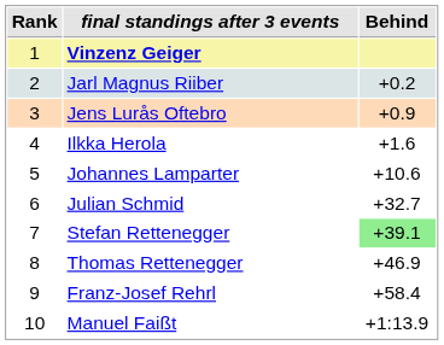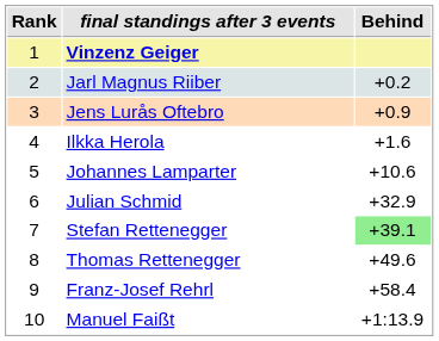 <table cellspacing="1" cellpadding="3" style="border:1px solid #AAAAAA;font-size:86%">
 <tr style="background-color: #E4E4E4;">
 <th style="border-bottom:1px solid #AAAAAA; width: 10px;">Rank</th>
 <th style="border-bottom:1px solid #AAAAAA; width: 210px;"><em>final standings after 3 events</em></th>
 <th style="border-bottom:1px solid #AAAAAA; width: 50px;">Behind</th>
 </tr>
 <tr style="background:#f7f6a8;">
 <td align=center>1</td>
 <td> <strong><a href='#'>Vinzenz Geiger</a></strong></td>
 <td align=center></td>
 </tr>
 <tr style="background:#dce5e5;">
 <td align=center>2</td>
 <td> <a href='#'>Jarl Magnus Riiber</a></td>
 <td align=center>+0.2</td>
 </tr>
 <tr style="background:#ffdab9;">
 <td align=center>3</td>
 <td> <a href='#'>Jens Lurås Oftebro</a></td>
 <td align=center>+0.9</td>
 </tr>
 <tr>
 <td align=center>4</td>
 <td> <a href='#'>Ilkka Herola</a></td>
 <td align=center>+1.6</td>
 </tr>
 <tr>
 <td align=center>5</td>
 <td> <a href='#'>Johannes Lamparter</a></td>
 <td align=center>+10.6</td>
 </tr>
 <tr>
 <td align=center>6</td>
 <td> <a href='#'>Julian Schmid</a></td>
-<td align=center>+32.7</td>
+<td align=center>+32.9</td>
 </tr>
 <tr>
 <td align=center>7</td>
 <td> <a href='#'>Stefan Rettenegger</a></td>
 <td align=center style="background: lightgreen;">+39.1</td>
 </tr>
 <tr>
 <td align=center>8</td>
 <td> <a href='#'>Thomas Rettenegger</a></td>
-<td align=center>+46.9</td>
+<td align=center>+49.6</td>
 </tr>
 <tr>
 <td align=center>9</td>
 <td> <a href='#'>Franz-Josef Rehrl</a></td>
 <td align=center>+58.4</td>
 </tr>
 <tr>
 <td align=center>10</td>
 <td> <a href='#'>Manuel Faißt</a></td>
 <td align=center>+1:13.9</td>
 </tr>
 </table>
